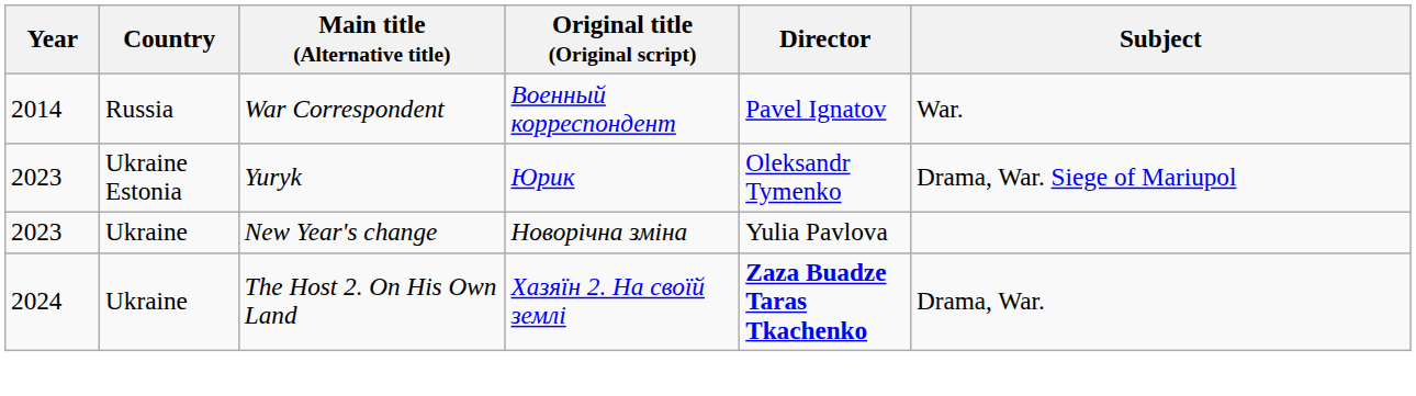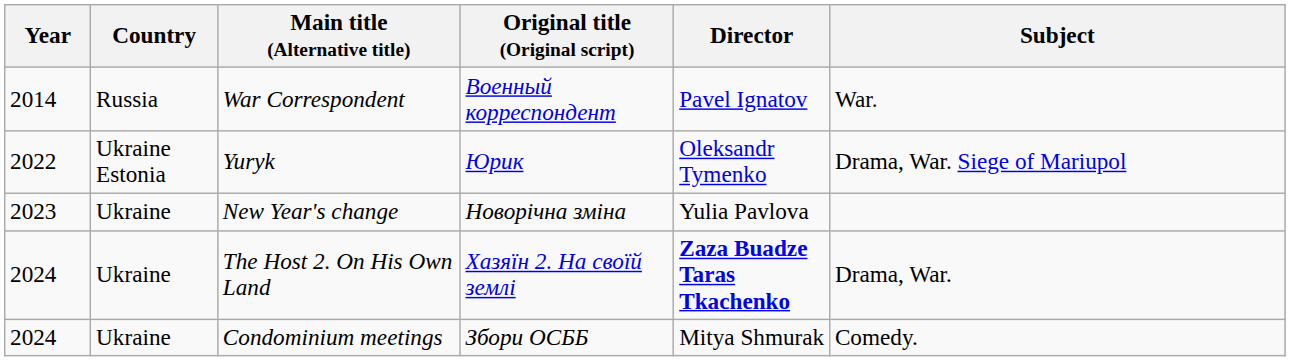 <table class="wikitable sortable" style="width:100%;">
 <tr>
 <th>Year</th>
 <th width= 80>Country</th>
 <th class="unsortable" style="width:160px;">Main title<br><small>(Alternative title)</small></th>
 <th class="unsortable" style="width:140px;">Original title<br><small>(Original script)</small></th>
 <th width=100>Director</th>
 <th class="unsortable">Subject</th>
 </tr>
 <tr>
 <td>2014</td>
 <td>Russia</td>
 <td><em>War Correspondent</em></td>
 <td><em><a href='#'>Военный корреспондент</a></em></td>
 <td><a href='#'>Pavel Ignatov</a></td>
 <td>War.</td>
 </tr>
 <tr>
-<td>2023</td>
+<td>2022</td>
 <td>Ukraine<br>Estonia</td>
 <td><em>Yuryk</em></td>
 <td><em><a href='#'>Юрик</a></em></td>
 <td><a href='#'>Oleksandr Tymenko</a></td>
 <td>Drama, War. <a href='#'>Siege of Mariupol</a></td>
 </tr>
 <tr>
 <td>2023</td>
 <td>Ukraine</td>
 <td><em>New Year's change</em></td>
 <td><em>Новорічна зміна</em></td>
 <td>Yulia Pavlova</td>
 <td></td>
 </tr>
 <tr>
 <td>2024</td>
 <td>Ukraine</td>
 <td><em>The Host 2. On His Own Land</em></td>
 <td><em><a href='#'>Хазяїн 2. На своїй землі</a></em></td>
 <td><strong><a href='#'>Zaza Buadze</a><br><a href='#'>Taras Tkachenko</a></strong></td>
 <td>Drama, War.</td>
 </tr>
+<tr>
+<td>2024</td>
+<td>Ukraine</td>
+<td><em>Condominium meetings</em></td>
+<td><em>Збори ОСББ</em></td>
+<td>Mitya Shmurak</td>
+<td>Comedy.</td>
+</tr>
 </table>
